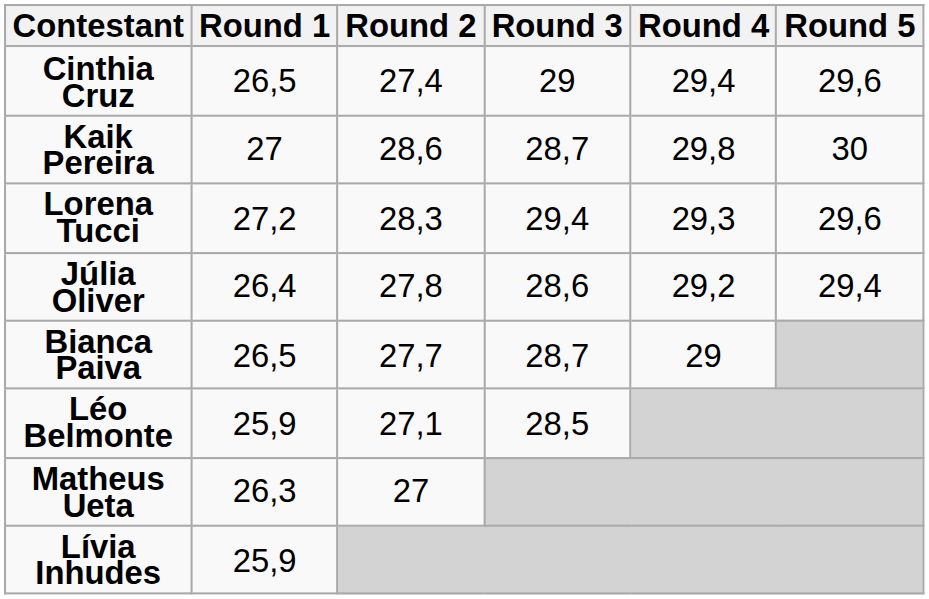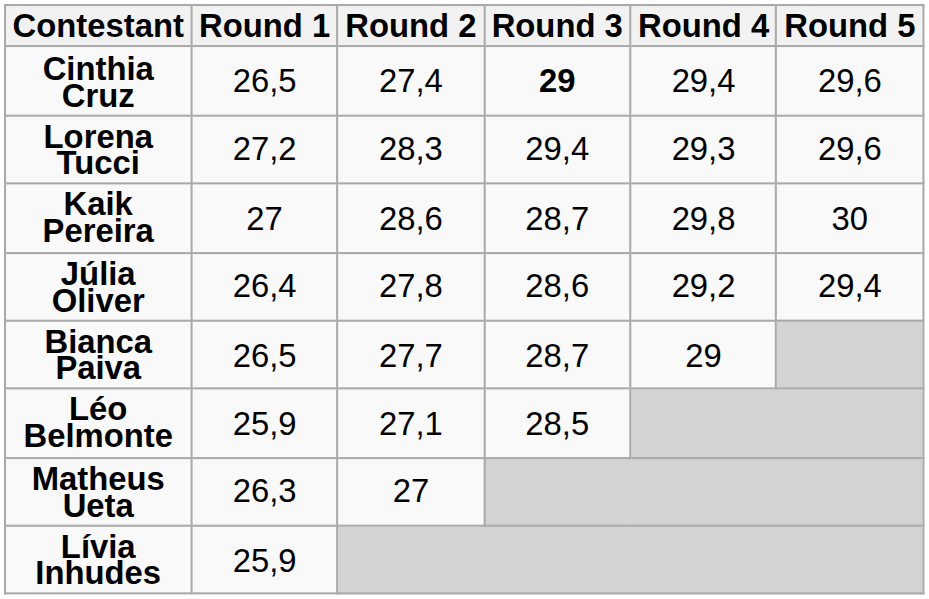 <table class="wikitable" style="text-align:center; line-height:13px;">
 <tr>
 <th>Contestant</th>
 <th>Round 1</th>
 <th>Round 2</th>
 <th>Round 3</th>
 <th>Round 4</th>
 <th>Round 5</th>
 </tr>
 <tr>
 <td><strong>Cinthia<br>Cruz</strong></td>
 <td>26,5</td>
 <td>27,4</td>
-<td>29</td>
+<td><strong>29</strong></td>
 <td>29,4</td>
+<td>29,6</td>
+</tr>
+<tr>
+<td><strong>Lorena<br>Tucci</strong></td>
+<td>27,2</td>
+<td>28,3</td>
+<td>29,4</td>
+<td>29,3</td>
 <td>29,6</td>
 </tr>
 <tr>
 <td><strong>Kaik<br>Pereira</strong></td>
 <td>27</td>
 <td>28,6</td>
 <td>28,7</td>
 <td>29,8</td>
 <td>30</td>
-</tr>
-<tr>
-<td><strong>Lorena<br>Tucci</strong></td>
-<td>27,2</td>
-<td>28,3</td>
-<td>29,4</td>
-<td>29,3</td>
-<td>29,6</td>
 </tr>
 <tr>
 <td><strong>Júlia<br>Oliver</strong></td>
 <td>26,4</td>
 <td>27,8</td>
 <td>28,6</td>
 <td>29,2</td>
 <td>29,4</td>
 </tr>
 <tr>
 <td><strong>Bianca<br>Paiva</strong></td>
 <td>26,5</td>
 <td>27,7</td>
 <td>28,7</td>
 <td>29</td>
 <td bgcolor=lightgray></td>
 </tr>
 <tr>
 <td><strong>Léo<br>Belmonte</strong></td>
 <td>25,9</td>
 <td>27,1</td>
 <td>28,5</td>
 <td colspan=2 bgcolor=lightgray></td>
 </tr>
 <tr>
 <td><strong>Matheus<br>Ueta</strong></td>
 <td>26,3</td>
 <td>27</td>
 <td colspan=3 bgcolor=lightgray></td>
 </tr>
 <tr>
 <td><strong>Lívia<br>Inhudes</strong></td>
 <td>25,9</td>
 <td colspan=4 bgcolor=lightgray></td>
 </tr>
 </table>
